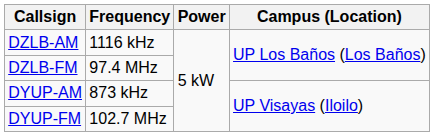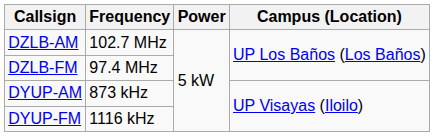 <table class="wikitable">
 <tr>
 <th>Callsign</th>
 <th>Frequency</th>
 <th>Power</th>
 <th>Campus (Location)</th>
 </tr>
 <tr>
 <td><a href='#'>DZLB-AM</a></td>
-<td>1116 kHz</td>
+<td>102.7 MHz</td>
 <td rowspan=4>5 kW</td>
 <td rowspan=2><a href='#'>UP Los Baños</a> (<a href='#'>Los Baños</a>)</td>
 </tr>
 <tr>
 <td><a href='#'>DZLB-FM</a></td>
 <td>97.4 MHz</td>
 </tr>
 <tr>
 <td><a href='#'>DYUP-AM</a></td>
 <td>873 kHz</td>
 <td rowspan=2><a href='#'>UP Visayas</a> (<a href='#'>Iloilo</a>)</td>
 </tr>
 <tr>
 <td><a href='#'>DYUP-FM</a></td>
-<td>102.7 MHz</td>
+<td>1116 kHz</td>
 </tr>
 <tr>
 </tr>
 </table>
